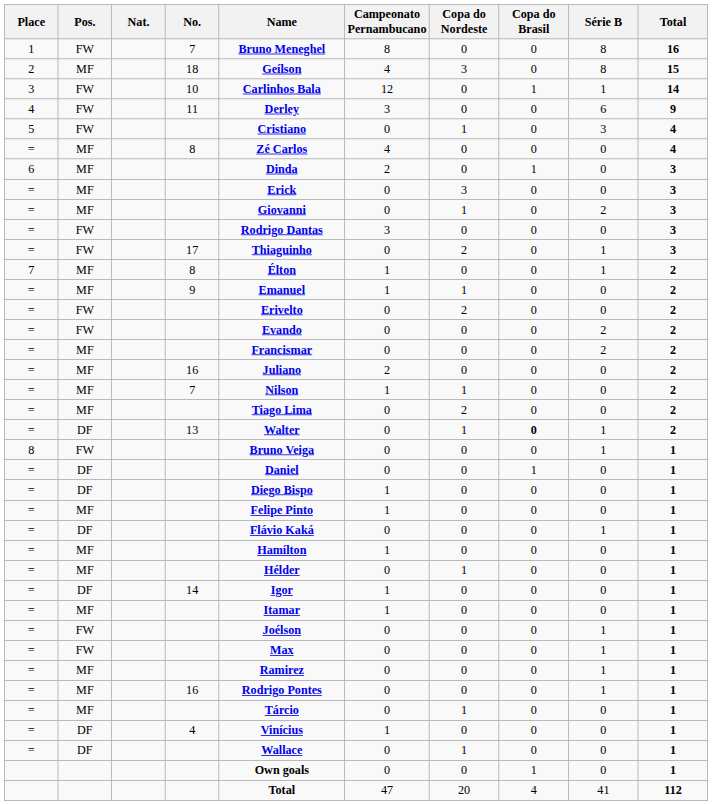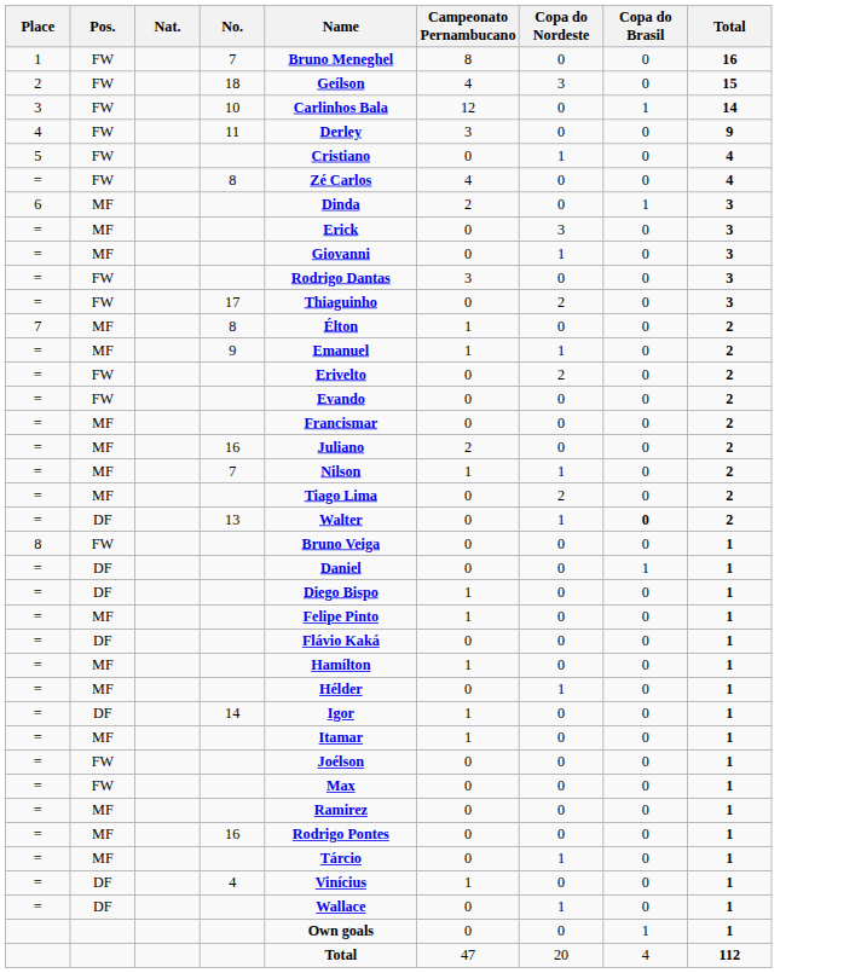 <table class="wikitable" style="font-size: 95%; text-align: center;">
 <tr>
 <th width=60>Place</th>
 <th width=60>Pos.</th>
 <th width=60>Nat.</th>
 <th width=60>No.</th>
 <th width=150>Name</th>
 <th width=80>Campeonato Pernambucano</th>
 <th width=80>Copa do Nordeste</th>
 <th width=80>Copa do Brasil</th>
-<th width=80>Série B</th>
 <th width=80>Total</th>
 </tr>
 <tr>
 <td>1</td>
 <td>FW</td>
 <td></td>
 <td>7</td>
 <td><strong><a href='#'>Bruno Meneghel</a></strong></td>
 <td>8</td>
 <td>0</td>
 <td>0</td>
-<td>8</td>
 <td><strong>16</strong></td>
 </tr>
 <tr>
 <td>2</td>
-<td>MF</td>
+<td>FW</td>
 <td></td>
 <td>18</td>
 <td><strong><a href='#'>Geílson</a></strong></td>
 <td>4</td>
 <td>3</td>
 <td>0</td>
-<td>8</td>
 <td><strong>15</strong></td>
 </tr>
 <tr>
 <td>3</td>
 <td>FW</td>
 <td></td>
 <td>10</td>
 <td><strong><a href='#'>Carlinhos Bala</a></strong></td>
 <td>12</td>
 <td>0</td>
-<td>1</td>
 <td>1</td>
 <td><strong>14</strong></td>
 </tr>
 <tr>
 <td>4</td>
 <td>FW</td>
 <td></td>
 <td>11</td>
 <td><strong><a href='#'>Derley</a></strong></td>
 <td>3</td>
 <td>0</td>
 <td>0</td>
-<td>6</td>
 <td><strong>9</strong></td>
 </tr>
 <tr>
 <td>5</td>
 <td>FW</td>
 <td></td>
 <td></td>
 <td><strong><a href='#'>Cristiano</a></strong></td>
 <td>0</td>
 <td>1</td>
 <td>0</td>
-<td>3</td>
 <td><strong>4</strong></td>
 </tr>
 <tr>
 <td>=</td>
-<td>MF</td>
+<td>FW</td>
 <td></td>
 <td>8</td>
 <td><strong><a href='#'>Zé Carlos</a></strong></td>
 <td>4</td>
-<td>0</td>
 <td>0</td>
 <td>0</td>
 <td><strong>4</strong></td>
 </tr>
 <tr>
 <td>6</td>
 <td>MF</td>
 <td></td>
 <td></td>
 <td><strong><a href='#'>Dinda</a></strong></td>
 <td>2</td>
 <td>0</td>
 <td>1</td>
-<td>0</td>
 <td><strong>3</strong></td>
 </tr>
 <tr>
 <td>=</td>
 <td>MF</td>
 <td></td>
 <td></td>
 <td><strong><a href='#'>Erick</a></strong></td>
 <td>0</td>
 <td>3</td>
-<td>0</td>
 <td>0</td>
 <td><strong>3</strong></td>
 </tr>
 <tr>
 <td>=</td>
 <td>MF</td>
 <td></td>
 <td></td>
 <td><strong><a href='#'>Giovanni</a></strong></td>
 <td>0</td>
 <td>1</td>
 <td>0</td>
-<td>2</td>
 <td><strong>3</strong></td>
 </tr>
 <tr>
 <td>=</td>
 <td>FW</td>
 <td></td>
 <td></td>
 <td><strong><a href='#'>Rodrigo Dantas</a></strong></td>
 <td>3</td>
-<td>0</td>
 <td>0</td>
 <td>0</td>
 <td><strong>3</strong></td>
 </tr>
 <tr>
 <td>=</td>
 <td>FW</td>
 <td></td>
 <td>17</td>
 <td><strong><a href='#'>Thiaguinho</a></strong></td>
 <td>0</td>
 <td>2</td>
 <td>0</td>
-<td>1</td>
 <td><strong>3</strong></td>
 </tr>
 <tr>
 <td>7</td>
 <td>MF</td>
 <td></td>
 <td>8</td>
 <td><strong><a href='#'>Élton</a></strong></td>
 <td>1</td>
 <td>0</td>
 <td>0</td>
-<td>1</td>
 <td><strong>2</strong></td>
 </tr>
 <tr>
 <td>=</td>
 <td>MF</td>
 <td></td>
 <td>9</td>
 <td><strong><a href='#'>Emanuel</a></strong></td>
 <td>1</td>
 <td>1</td>
-<td>0</td>
 <td>0</td>
 <td><strong>2</strong></td>
 </tr>
 <tr>
 <td>=</td>
 <td>FW</td>
 <td></td>
 <td></td>
 <td><strong><a href='#'>Erivelto</a></strong></td>
 <td>0</td>
 <td>2</td>
 <td>0</td>
-<td>0</td>
 <td><strong>2</strong></td>
 </tr>
 <tr>
 <td>=</td>
 <td>FW</td>
 <td></td>
 <td></td>
 <td><strong><a href='#'>Evando</a></strong></td>
 <td>0</td>
 <td>0</td>
 <td>0</td>
-<td>2</td>
 <td><strong>2</strong></td>
 </tr>
 <tr>
 <td>=</td>
 <td>MF</td>
 <td></td>
 <td></td>
 <td><strong><a href='#'>Francismar</a></strong></td>
 <td>0</td>
 <td>0</td>
 <td>0</td>
-<td>2</td>
 <td><strong>2</strong></td>
 </tr>
 <tr>
 <td>=</td>
 <td>MF</td>
 <td></td>
 <td>16</td>
 <td><strong><a href='#'>Juliano</a></strong></td>
 <td>2</td>
-<td>0</td>
 <td>0</td>
 <td>0</td>
 <td><strong>2</strong></td>
 </tr>
 <tr>
 <td>=</td>
 <td>MF</td>
 <td></td>
 <td>7</td>
 <td><strong><a href='#'>Nilson</a></strong></td>
 <td>1</td>
 <td>1</td>
 <td>0</td>
-<td>0</td>
 <td><strong>2</strong></td>
 </tr>
 <tr>
 <td>=</td>
 <td>MF</td>
 <td></td>
 <td></td>
 <td><strong><a href='#'>Tiago Lima</a></strong></td>
 <td>0</td>
 <td>2</td>
-<td>0</td>
 <td>0</td>
 <td><strong>2</strong></td>
 </tr>
 <tr>
 <td>=</td>
 <td>DF</td>
 <td></td>
 <td>13</td>
 <td><strong><a href='#'>Walter</a></strong></td>
 <td>0</td>
 <td>1</td>
 <td><strong>0</strong></td>
-<td>1</td>
 <td><strong>2</strong></td>
 </tr>
 <tr>
 <td>8</td>
 <td>FW</td>
 <td></td>
 <td></td>
 <td><strong><a href='#'>Bruno Veiga</a></strong></td>
 <td>0</td>
 <td>0</td>
 <td>0</td>
-<td>1</td>
 <td><strong>1</strong></td>
 </tr>
 <tr>
 <td>=</td>
 <td>DF</td>
 <td></td>
 <td></td>
 <td><strong><a href='#'>Daniel</a></strong></td>
 <td>0</td>
 <td>0</td>
 <td>1</td>
-<td>0</td>
 <td><strong>1</strong></td>
 </tr>
 <tr>
 <td>=</td>
 <td>DF</td>
 <td></td>
 <td></td>
 <td><strong><a href='#'>Diego Bispo</a></strong></td>
 <td>1</td>
-<td>0</td>
 <td>0</td>
 <td>0</td>
 <td><strong>1</strong></td>
 </tr>
 <tr>
 <td>=</td>
 <td>MF</td>
 <td></td>
 <td></td>
 <td><strong><a href='#'>Felipe Pinto</a></strong></td>
 <td>1</td>
 <td>0</td>
 <td>0</td>
-<td>0</td>
 <td><strong>1</strong></td>
 </tr>
 <tr>
 <td>=</td>
 <td>DF</td>
 <td></td>
 <td></td>
 <td><strong><a href='#'>Flávio Kaká</a></strong></td>
 <td>0</td>
 <td>0</td>
 <td>0</td>
-<td>1</td>
 <td><strong>1</strong></td>
 </tr>
 <tr>
 <td>=</td>
 <td>MF</td>
 <td></td>
 <td></td>
 <td><strong><a href='#'>Hamílton</a></strong></td>
 <td>1</td>
-<td>0</td>
 <td>0</td>
 <td>0</td>
 <td><strong>1</strong></td>
 </tr>
 <tr>
 <td>=</td>
 <td>MF</td>
 <td></td>
 <td></td>
 <td><strong><a href='#'>Hélder</a></strong></td>
 <td>0</td>
 <td>1</td>
 <td>0</td>
-<td>0</td>
 <td><strong>1</strong></td>
 </tr>
 <tr>
 <td>=</td>
 <td>DF</td>
 <td></td>
 <td>14</td>
 <td><strong><a href='#'>Igor</a></strong></td>
 <td>1</td>
-<td>0</td>
 <td>0</td>
 <td>0</td>
 <td><strong>1</strong></td>
 </tr>
 <tr>
 <td>=</td>
 <td>MF</td>
 <td></td>
 <td></td>
 <td><strong><a href='#'>Itamar</a></strong></td>
 <td>1</td>
 <td>0</td>
 <td>0</td>
-<td>0</td>
 <td><strong>1</strong></td>
 </tr>
 <tr>
 <td>=</td>
 <td>FW</td>
 <td></td>
 <td></td>
 <td><strong><a href='#'>Joélson</a></strong></td>
 <td>0</td>
 <td>0</td>
 <td>0</td>
-<td>1</td>
 <td><strong>1</strong></td>
 </tr>
 <tr>
 <td>=</td>
 <td>FW</td>
 <td></td>
 <td></td>
 <td><strong><a href='#'>Max</a></strong></td>
 <td>0</td>
 <td>0</td>
 <td>0</td>
-<td>1</td>
 <td><strong>1</strong></td>
 </tr>
 <tr>
 <td>=</td>
 <td>MF</td>
 <td></td>
 <td></td>
 <td><strong><a href='#'>Ramirez</a></strong></td>
 <td>0</td>
 <td>0</td>
 <td>0</td>
-<td>1</td>
 <td><strong>1</strong></td>
 </tr>
 <tr>
 <td>=</td>
 <td>MF</td>
 <td></td>
 <td>16</td>
 <td><strong><a href='#'>Rodrigo Pontes</a></strong></td>
 <td>0</td>
 <td>0</td>
 <td>0</td>
-<td>1</td>
 <td><strong>1</strong></td>
 </tr>
 <tr>
 <td>=</td>
 <td>MF</td>
 <td></td>
 <td></td>
 <td><strong><a href='#'>Tárcio</a></strong></td>
 <td>0</td>
 <td>1</td>
 <td>0</td>
-<td>0</td>
 <td><strong>1</strong></td>
 </tr>
 <tr>
 <td>=</td>
 <td>DF</td>
 <td></td>
 <td>4</td>
 <td><strong><a href='#'>Vinícius</a></strong></td>
 <td>1</td>
-<td>0</td>
 <td>0</td>
 <td>0</td>
 <td><strong>1</strong></td>
 </tr>
 <tr>
 <td>=</td>
 <td>DF</td>
 <td></td>
 <td></td>
 <td><strong><a href='#'>Wallace</a></strong></td>
 <td>0</td>
 <td>1</td>
 <td>0</td>
-<td>0</td>
 <td><strong>1</strong></td>
 </tr>
 <tr>
 <td></td>
 <td></td>
 <td></td>
 <td></td>
 <td><strong>Own goals</strong></td>
 <td>0</td>
 <td>0</td>
 <td>1</td>
-<td>0</td>
 <td><strong>1</strong></td>
 </tr>
 <tr>
 <td></td>
 <td></td>
 <td></td>
 <td></td>
 <td><strong>Total</strong></td>
 <td>47</td>
 <td>20</td>
 <td>4</td>
-<td>41</td>
 <td><strong>112</strong></td>
 </tr>
 </table>
